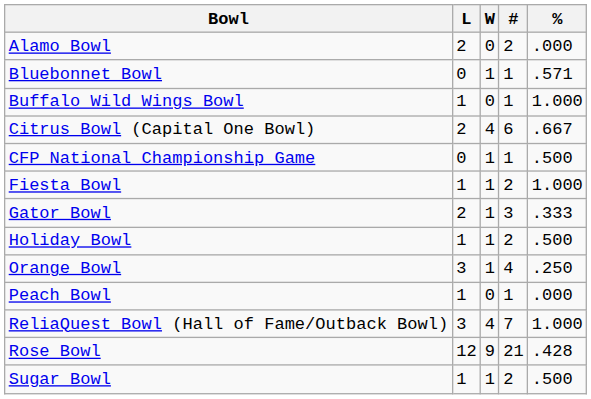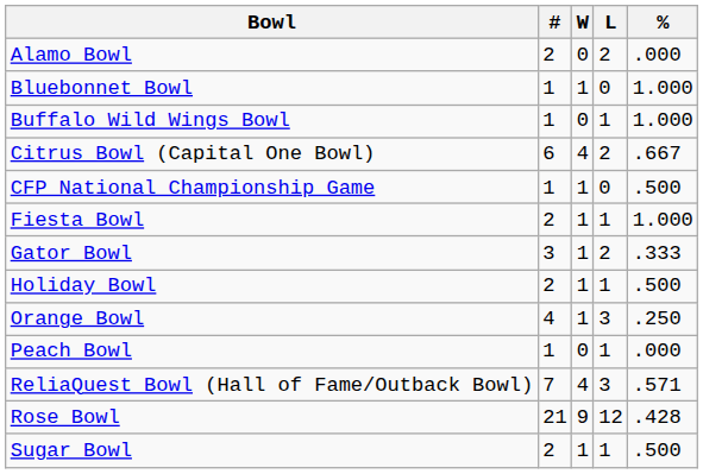 <table class="wikitable sortable">
 <tr>
 <th>Bowl</th>
+<th>#</th>
+<th>W</th>
 <th>L</th>
-<th>W</th>
-<th>#</th>
 <th>%</th>
 </tr>
 <tr>
 <td><a href='#'>Alamo Bowl</a></td>
 <td>2</td>
 <td>0</td>
 <td>2</td>
 <td>.000</td>
 </tr>
 <tr>
 <td><a href='#'>Bluebonnet Bowl</a></td>
-<td>0</td>
 <td>1</td>
 <td>1</td>
-<td>.571</td>
+<td>0</td>
+<td>1.000</td>
 </tr>
 <tr>
 <td><a href='#'>Buffalo Wild Wings Bowl</a></td>
 <td>1</td>
 <td>0</td>
 <td>1</td>
 <td>1.000</td>
 </tr>
 <tr>
 <td><a href='#'>Citrus Bowl</a> (Capital One Bowl)</td>
+<td>6</td>
+<td>4</td>
 <td>2</td>
-<td>4</td>
-<td>6</td>
 <td>.667</td>
 </tr>
 <tr>
 <td><a href='#'>CFP National Championship Game</a></td>
+<td>1</td>
+<td>1</td>
 <td>0</td>
+<td>.500</td>
+</tr>
+<tr>
+<td><a href='#'>Fiesta Bowl</a></td>
+<td>2</td>
+<td>1</td>
+<td>1</td>
+<td>1.000</td>
+</tr>
+<tr>
+<td><a href='#'>Gator Bowl</a></td>
+<td>3</td>
+<td>1</td>
+<td>2</td>
+<td>.333</td>
+</tr>
+<tr>
+<td><a href='#'>Holiday Bowl</a></td>
+<td>2</td>
 <td>1</td>
 <td>1</td>
 <td>.500</td>
 </tr>
 <tr>
-<td><a href='#'>Fiesta Bowl</a></td>
-<td>1</td>
-<td>1</td>
-<td>2</td>
-<td>1.000</td>
-</tr>
-<tr>
-<td><a href='#'>Gator Bowl</a></td>
-<td>2</td>
+<td><a href='#'>Orange Bowl</a></td>
+<td>4</td>
 <td>1</td>
 <td>3</td>
-<td>.333</td>
-</tr>
-<tr>
-<td><a href='#'>Holiday Bowl</a></td>
-<td>1</td>
-<td>1</td>
-<td>2</td>
-<td>.500</td>
-</tr>
-<tr>
-<td><a href='#'>Orange Bowl</a></td>
-<td>3</td>
-<td>1</td>
-<td>4</td>
 <td>.250</td>
 </tr>
 <tr>
 <td><a href='#'>Peach Bowl</a></td>
 <td>1</td>
 <td>0</td>
 <td>1</td>
 <td>.000</td>
 </tr>
 <tr>
 <td><a href='#'>ReliaQuest Bowl</a> (Hall of Fame/Outback Bowl)</td>
+<td>7</td>
+<td>4</td>
 <td>3</td>
-<td>4</td>
-<td>7</td>
-<td>1.000</td>
+<td>.571</td>
 </tr>
 <tr>
 <td><a href='#'>Rose Bowl</a></td>
+<td>21</td>
+<td>9</td>
 <td>12</td>
-<td>9</td>
-<td>21</td>
 <td>.428</td>
 </tr>
 <tr>
 <td><a href='#'>Sugar Bowl</a></td>
+<td>2</td>
 <td>1</td>
 <td>1</td>
-<td>2</td>
 <td>.500</td>
 </tr>
 </table>
